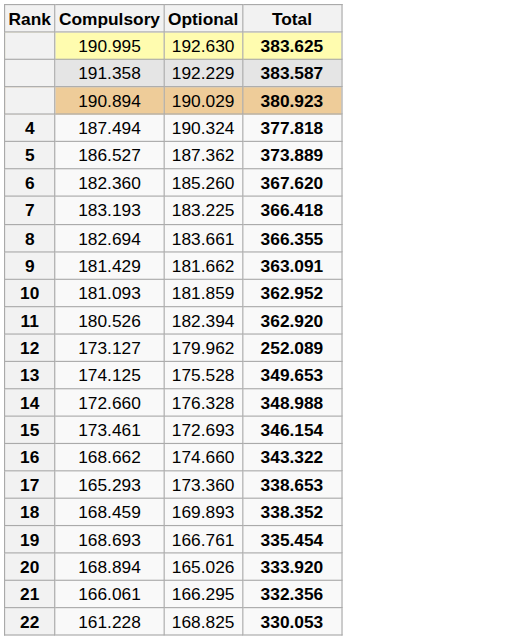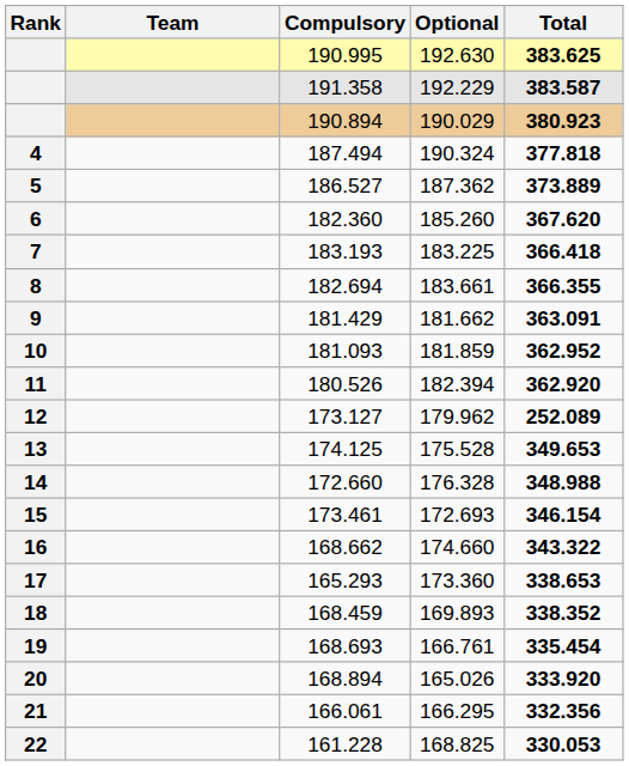 <table class="wikitable sortable" style="text-align:center; font-size:95%">
 <tr>
 <th scope="col" style="width:25px;">Rank</th>
+<th scope="col" style="width:150px;">Team</th>
 <th scope="col" style="width:50px;">Compulsory</th>
 <th scope="col" style="width:50px;">Optional</th>
 <th scope="col" style="width:80px;">Total</th>
 </tr>
 <tr style="background:#fffcaf;">
 <th scope=row style="text-align:center"></th>
+<td style="text-align:left;"><strong></strong></td>
 <td>190.995</td>
 <td>192.630</td>
 <td><strong>383.625</strong></td>
 </tr>
 <tr style="background:#e5e5e5;">
 <th scope=row style="text-align:center"></th>
+<td style="text-align:left;"><strong></strong></td>
 <td>191.358</td>
 <td>192.229</td>
 <td><strong>383.587</strong></td>
 </tr>
 <tr style="background:#ec9;">
 <th scope=row style="text-align:center"></th>
+<td style="text-align:left;"><strong></strong></td>
 <td>190.894</td>
 <td>190.029</td>
 <td><strong>380.923</strong></td>
 </tr>
 <tr>
 <th scope=row style="text-align:center">4</th>
+<td style="text-align:left;"></td>
 <td>187.494</td>
 <td>190.324</td>
 <td><strong>377.818</strong></td>
 </tr>
 <tr>
 <th scope=row style="text-align:center">5</th>
+<td style="text-align:left;"></td>
 <td>186.527</td>
 <td>187.362</td>
 <td><strong>373.889</strong></td>
 </tr>
 <tr>
 <th scope=row style="text-align:center">6</th>
+<td style="text-align:left;"></td>
 <td>182.360</td>
 <td>185.260</td>
 <td><strong>367.620</strong></td>
 </tr>
 <tr>
 <th scope=row style="text-align:center">7</th>
+<td style="text-align:left;"></td>
 <td>183.193</td>
 <td>183.225</td>
 <td><strong>366.418</strong></td>
 </tr>
 <tr>
 <th scope=row style="text-align:center">8</th>
+<td style="text-align:left;"></td>
 <td>182.694</td>
 <td>183.661</td>
 <td><strong>366.355</strong></td>
 </tr>
 <tr>
 <th scope=row style="text-align:center">9</th>
+<td style="text-align:left;"></td>
 <td>181.429</td>
 <td>181.662</td>
 <td><strong>363.091</strong></td>
 </tr>
 <tr>
 <th scope=row style="text-align:center">10</th>
+<td style="text-align:left;"></td>
 <td>181.093</td>
 <td>181.859</td>
 <td><strong>362.952</strong></td>
 </tr>
 <tr>
 <th scope=row style="text-align:center">11</th>
+<td style="text-align:left;"></td>
 <td>180.526</td>
 <td>182.394</td>
 <td><strong>362.920</strong></td>
 </tr>
 <tr>
 <th scope=row style="text-align:center">12</th>
+<td style="text-align:left;"></td>
 <td>173.127</td>
 <td>179.962</td>
 <td><strong>252.089</strong></td>
 </tr>
 <tr>
 <th scope=row style="text-align:center">13</th>
+<td style="text-align:left;"></td>
 <td>174.125</td>
 <td>175.528</td>
 <td><strong>349.653</strong></td>
 </tr>
 <tr>
 <th scope=row style="text-align:center">14</th>
+<td style="text-align:left;"></td>
 <td>172.660</td>
 <td>176.328</td>
 <td><strong>348.988</strong></td>
 </tr>
 <tr>
 <th scope=row style="text-align:center">15</th>
+<td style="text-align:left;"></td>
 <td>173.461</td>
 <td>172.693</td>
 <td><strong>346.154</strong></td>
 </tr>
 <tr>
 <th scope=row style="text-align:center">16</th>
+<td style="text-align:left;"></td>
 <td>168.662</td>
 <td>174.660</td>
 <td><strong>343.322</strong></td>
 </tr>
 <tr>
 <th scope=row style="text-align:center">17</th>
+<td style="text-align:left;"></td>
 <td>165.293</td>
 <td>173.360</td>
 <td><strong>338.653</strong></td>
 </tr>
 <tr>
 <th scope=row style="text-align:center">18</th>
+<td style="text-align:left;"></td>
 <td>168.459</td>
 <td>169.893</td>
 <td><strong>338.352</strong></td>
 </tr>
 <tr>
 <th scope=row style="text-align:center">19</th>
+<td style="text-align:left;"></td>
 <td>168.693</td>
 <td>166.761</td>
 <td><strong>335.454</strong></td>
 </tr>
 <tr>
 <th scope=row style="text-align:center">20</th>
+<td style="text-align:left;"></td>
 <td>168.894</td>
 <td>165.026</td>
 <td><strong>333.920</strong></td>
 </tr>
 <tr>
 <th scope=row style="text-align:center">21</th>
+<td style="text-align:left;"></td>
 <td>166.061</td>
 <td>166.295</td>
 <td><strong>332.356</strong></td>
 </tr>
 <tr>
 <th scope=row style="text-align:center">22</th>
+<td style="text-align:left;"></td>
 <td>161.228</td>
 <td>168.825</td>
 <td><strong>330.053</strong></td>
 </tr>
 </table>
